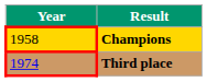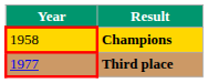 <table class="wikitable">
 <tr>
 </tr>
 <tr style="color:white;">
 <th style="width:95px; background:#00966E;">Year</th>
 <th style="width:110px; background:#00966E;">Result</th>
 </tr>
 <tr>
 </tr>
 <tr bgcolor=gold>
 <td style="border: 3px solid red"> 1958</td>
 <td><strong>Champions</strong> </td>
 </tr>
 <tr bgcolor=#cc9966>
-<td style="border: 3px solid red"> <a href='#'>1974</a></td>
+<td style="border: 3px solid red"> <a href='#'>1977</a></td>
 <td><strong>Third place</strong> </td>
 </tr>
 </table>
